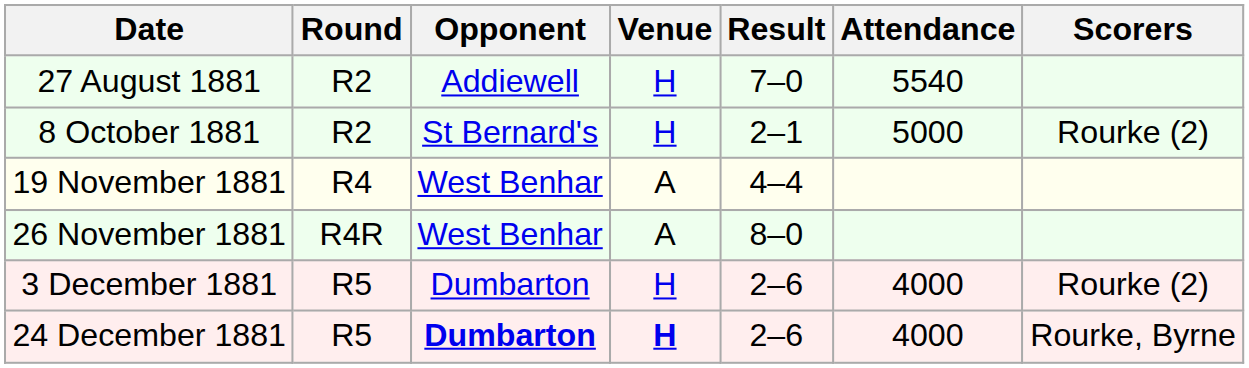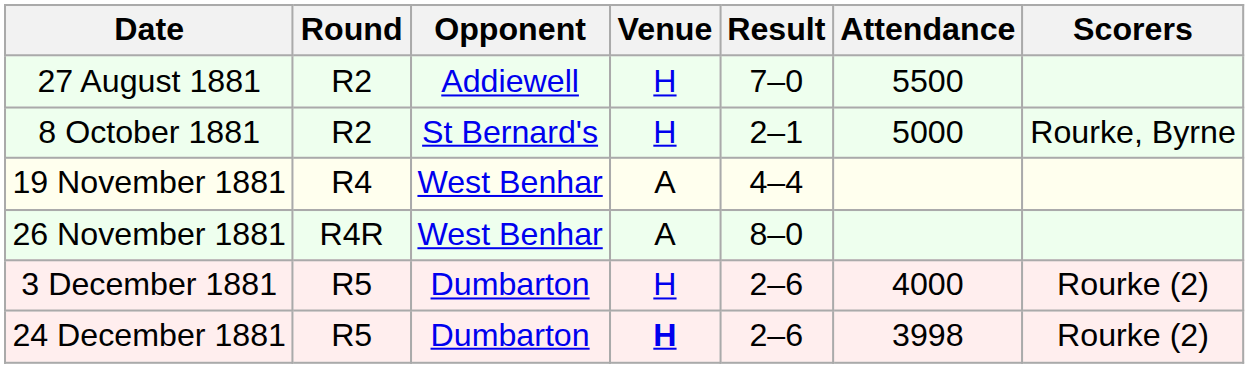 <table class="wikitable sortable" style="font-size:100%; text-align:center">
 <tr>
 <th>Date</th>
 <th>Round</th>
 <th>Opponent</th>
 <th>Venue</th>
 <th>Result</th>
 <th>Attendance</th>
 <th>Scorers</th>
 </tr>
 <tr bgcolor = "#eeffee">
 <td>27 August 1881</td>
 <td>R2</td>
 <td><a href='#'>Addiewell</a></td>
 <td><a href='#'>H</a></td>
 <td>7–0</td>
-<td>5540</td>
+<td>5500</td>
 <td></td>
 </tr>
 <tr bgcolor = "#eeffEE">
 <td>8 October 1881</td>
 <td>R2</td>
 <td><a href='#'>St Bernard's</a></td>
 <td><a href='#'>H</a></td>
 <td>2–1</td>
 <td>5000</td>
-<td>Rourke (2)</td>
+<td>Rourke, Byrne</td>
 </tr>
 <tr bgcolor = "#ffffEE">
 <td>19 November 1881</td>
 <td>R4</td>
 <td><a href='#'>West Benhar</a></td>
 <td>A</td>
 <td>4–4</td>
 <td></td>
 <td></td>
 </tr>
 <tr bgcolor = "#eeffEE">
 <td>26 November 1881</td>
 <td>R4R</td>
 <td><a href='#'>West Benhar</a></td>
 <td>A</td>
 <td>8–0</td>
 <td></td>
 <td></td>
 </tr>
 <tr bgcolor = "#ffeeee">
 <td>3 December 1881</td>
 <td>R5</td>
 <td><a href='#'>Dumbarton</a></td>
 <td><a href='#'>H</a></td>
 <td>2–6</td>
 <td>4000</td>
 <td>Rourke (2)</td>
 </tr>
 <tr bgcolor = "#ffeeee">
 <td>24 December 1881</td>
 <td>R5</td>
-<td><strong><a href='#'>Dumbarton</a></strong></td>
+<td><a href='#'>Dumbarton</a></td>
 <td><strong><a href='#'>H</a></strong></td>
 <td>2–6</td>
-<td>4000</td>
-<td>Rourke, Byrne</td>
+<td>3998</td>
+<td>Rourke (2)</td>
 </tr>
 </table>
